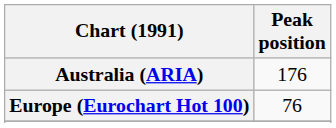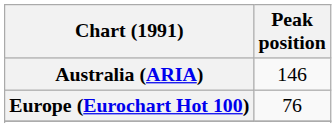 <table class="wikitable sortable plainrowheaders" style="text-align:center">
 <tr>
 <th>Chart (1991)</th>
 <th>Peak<br>position</th>
 </tr>
 <tr>
 <th scope="row">Australia (<a href='#'>ARIA</a>)</th>
-<td>176</td>
+<td>146</td>
 </tr>
 <tr>
 <th scope="row">Europe (<a href='#'>Eurochart Hot 100</a>)</th>
 <td>76</td>
 </tr>
 <tr>
 </tr>
 <tr>
 </tr>
 </table>
